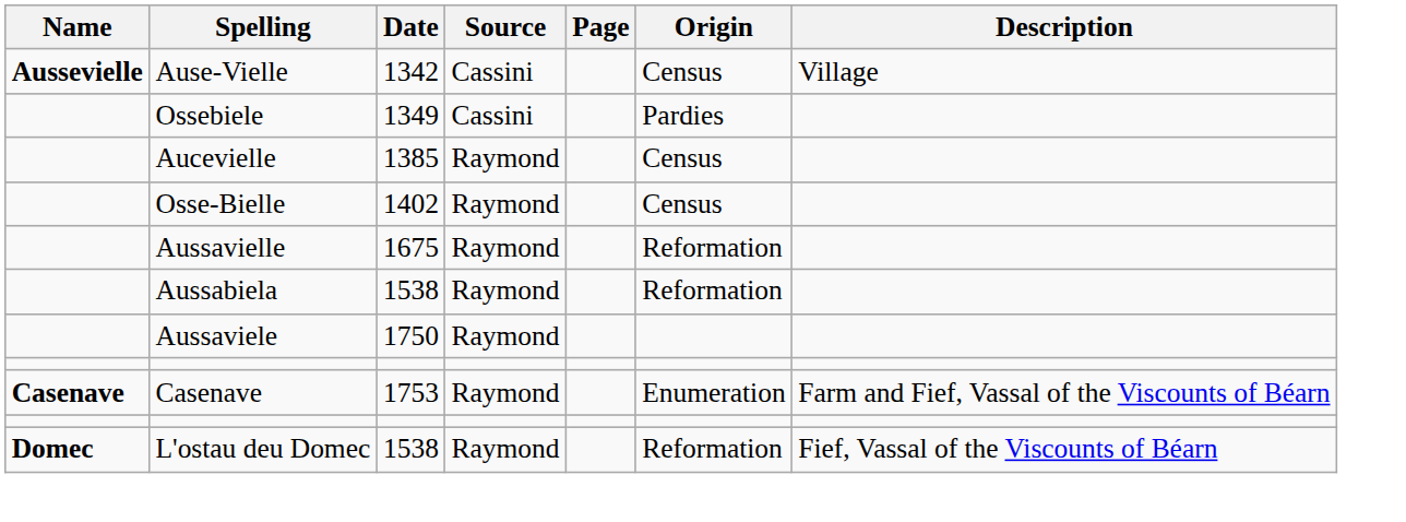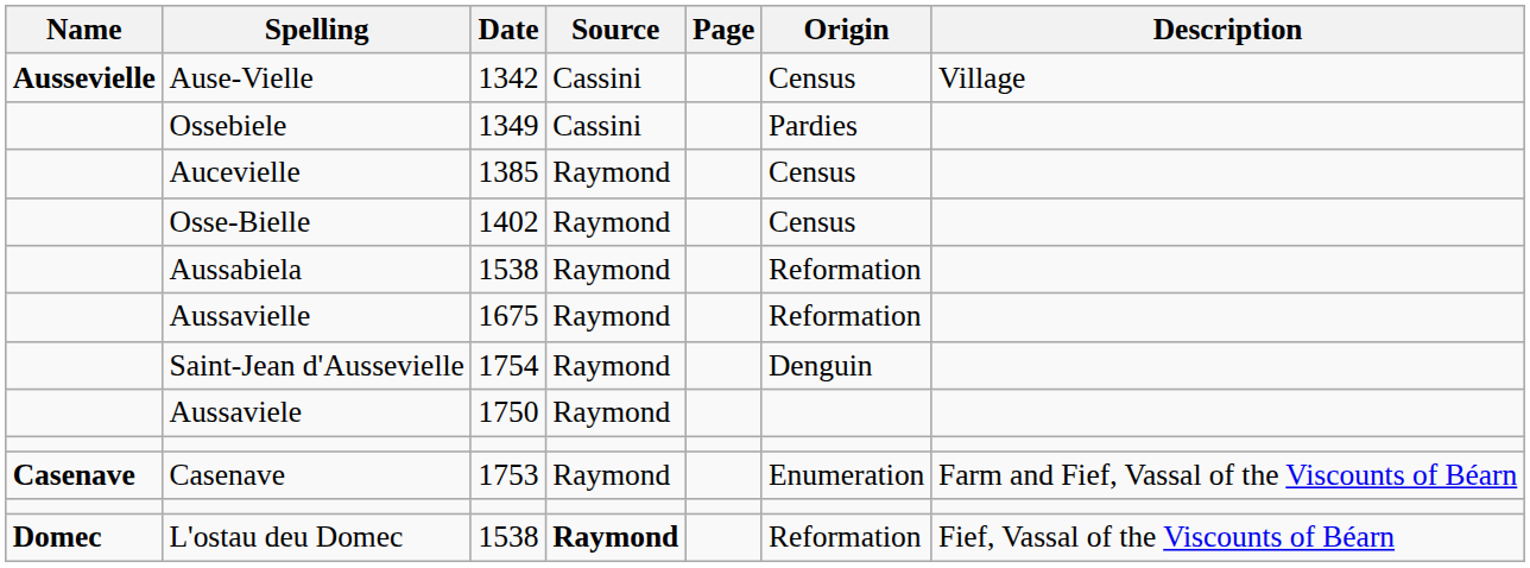 <table class="wikitable">
 <tr>
 <th>Name</th>
 <th>Spelling</th>
 <th>Date</th>
 <th>Source</th>
 <th>Page</th>
 <th>Origin</th>
 <th>Description</th>
 </tr>
 <tr>
 <td><strong>Aussevielle</strong></td>
 <td>Ause-Vielle</td>
 <td>1342</td>
 <td>Cassini</td>
 <td></td>
 <td>Census</td>
 <td>Village</td>
 </tr>
 <tr>
 <td></td>
 <td>Ossebiele</td>
 <td>1349</td>
 <td>Cassini</td>
 <td></td>
 <td>Pardies</td>
 <td></td>
 </tr>
 <tr>
 <td></td>
 <td>Aucevielle</td>
 <td>1385</td>
 <td>Raymond</td>
 <td></td>
 <td>Census</td>
 <td></td>
 </tr>
 <tr>
 <td></td>
 <td>Osse-Bielle</td>
 <td>1402</td>
 <td>Raymond</td>
 <td></td>
 <td>Census</td>
 <td></td>
 </tr>
 <tr>
 <td></td>
+<td>Aussabiela</td>
+<td>1538</td>
+<td>Raymond</td>
+<td></td>
+<td>Reformation</td>
+<td></td>
+</tr>
+<tr>
+<td></td>
 <td>Aussavielle</td>
 <td>1675</td>
 <td>Raymond</td>
 <td></td>
 <td>Reformation</td>
 <td></td>
 </tr>
 <tr>
 <td></td>
-<td>Aussabiela</td>
-<td>1538</td>
+<td>Saint-Jean d'Aussevielle</td>
+<td>1754</td>
 <td>Raymond</td>
 <td></td>
-<td>Reformation</td>
+<td>Denguin</td>
 <td></td>
 </tr>
 <tr>
 <td></td>
 <td>Aussaviele</td>
 <td>1750</td>
 <td>Raymond</td>
 <td></td>
 <td></td>
 <td></td>
 </tr>
 <tr>
 <td></td>
 <td></td>
 <td></td>
 <td></td>
 <td></td>
 <td></td>
 <td></td>
 </tr>
 <tr>
 <td><strong>Casenave</strong></td>
 <td>Casenave</td>
 <td>1753</td>
 <td>Raymond</td>
 <td></td>
 <td>Enumeration</td>
 <td>Farm and Fief, Vassal of the <a href='#'>Viscounts of Béarn</a></td>
 </tr>
 <tr>
 <td></td>
 <td></td>
 <td></td>
 <td></td>
 <td></td>
 <td></td>
 <td></td>
 </tr>
 <tr>
 <td><strong>Domec</strong></td>
 <td>L'ostau deu Domec</td>
 <td>1538</td>
-<td>Raymond</td>
+<td><strong>Raymond</strong></td>
 <td></td>
 <td>Reformation</td>
 <td>Fief, Vassal of the <a href='#'>Viscounts of Béarn</a></td>
 </tr>
 </table>
